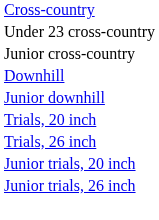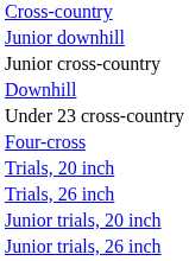 <table>
 <tr>
 <td><a href='#'>Cross-country</a><br></td>
 <td></td>
 <td></td>
 <td></td>
 </tr>
 <tr>
-<td>Under 23 cross-country<br></td>
+<td><a href='#'>Junior downhill</a><br></td>
 <td></td>
 <td></td>
 <td></td>
 </tr>
 <tr>
 <td>Junior cross-country<br></td>
 <td></td>
 <td></td>
 <td></td>
 </tr>
 <tr>
 <td><a href='#'>Downhill</a><br></td>
 <td></td>
 <td></td>
 <td></td>
 </tr>
 <tr>
-<td><a href='#'>Junior downhill</a><br></td>
+<td>Under 23 cross-country<br></td>
+<td></td>
+<td></td>
+<td></td>
+</tr>
+<tr>
+<td><a href='#'>Four-cross</a></td>
 <td></td>
 <td></td>
 <td></td>
 </tr>
 <tr>
 <td><a href='#'>Trials, 20 inch</a></td>
 <td></td>
 <td></td>
 <td></td>
 </tr>
 <tr>
 <td><a href='#'>Trials, 26 inch</a></td>
 <td></td>
 <td></td>
 <td></td>
 </tr>
 <tr>
 <td><a href='#'>Junior trials, 20 inch</a></td>
 <td></td>
 <td></td>
 <td></td>
 </tr>
 <tr>
 <td><a href='#'>Junior trials, 26 inch</a></td>
 <td></td>
 <td></td>
 <td></td>
 </tr>
 </table>
